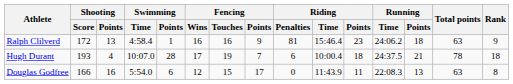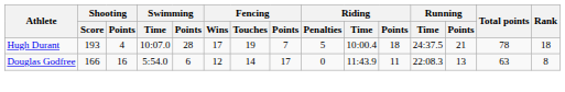 <table class=wikitable style="font-size:90%">
 <tr>
 <th rowspan="2">Athlete</th>
 <th colspan="2">Shooting</th>
 <th colspan="2">Swimming</th>
 <th colspan="3">Fencing</th>
 <th colspan="3">Riding</th>
 <th colspan="2">Running</th>
 <th rowspan="2">Total points</th>
 <th rowspan="2">Rank</th>
 </tr>
 <tr>
 <th>Score</th>
 <th>Points</th>
 <th>Time</th>
 <th>Points</th>
 <th>Wins</th>
 <th>Touches</th>
 <th>Points</th>
 <th>Penalties</th>
 <th>Time</th>
 <th>Points</th>
 <th>Time</th>
 <th>Points</th>
 </tr>
 <tr>
-<td><a href='#'>Ralph Clilverd</a></td>
-<td align="center">172</td>
-<td align="center">13</td>
-<td align="center">4:58.4</td>
-<td align="center">1</td>
-<td align="center">16</td>
-<td align=center>16</td>
-<td align="center">9</td>
-<td align=center>81</td>
-<td align="center">15:46.4</td>
-<td align="center">23</td>
-<td align="center">24:06.2</td>
-<td align="center">18</td>
-<td align="center">63</td>
-<td align="center">9</td>
-</tr>
-<tr>
 <td><a href='#'>Hugh Durant</a></td>
 <td align="center">193</td>
 <td align="center">4</td>
 <td align="center">10:07.0</td>
 <td align="center">28</td>
 <td align="center">17</td>
 <td align=center>19</td>
 <td align="center">7</td>
-<td align=center>6</td>
+<td align=center>5</td>
 <td align="center">10:00.4</td>
 <td align="center">18</td>
 <td align="center">24:37.5</td>
 <td align="center">21</td>
 <td align="center">78</td>
 <td align="center">18</td>
 </tr>
 <tr>
 <td><a href='#'>Douglas Godfree</a></td>
 <td align="center">166</td>
 <td align="center">16</td>
 <td align="center">5:54.0</td>
 <td align="center">6</td>
 <td align="center">12</td>
-<td align=center>15</td>
+<td align=center>14</td>
 <td align="center">17</td>
 <td align=center>0</td>
 <td align="center">11:43.9</td>
 <td align="center">11</td>
 <td align="center">22:08.3</td>
 <td align="center">13</td>
 <td align="center">63</td>
 <td align="center">8</td>
 </tr>
 </table>
